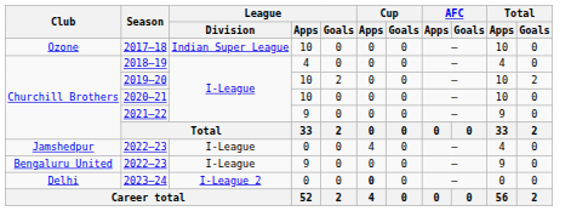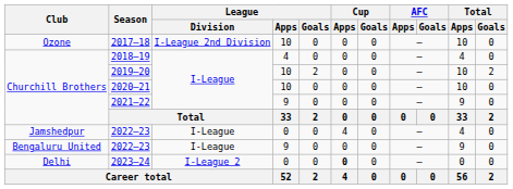 <table class="wikitable" style="text-align: center;">
 <tr>
 <th rowspan="2">Club</th>
 <th rowspan="2">Season</th>
 <th colspan="3">League</th>
 <th colspan="2">Cup</th>
 <th colspan="2"><a href='#'>AFC</a></th>
 <th colspan="2">Total</th>
 </tr>
 <tr>
 <th>Division</th>
 <th>Apps</th>
 <th>Goals</th>
 <th>Apps</th>
 <th>Goals</th>
 <th>Apps</th>
 <th>Goals</th>
 <th>Apps</th>
 <th>Goals</th>
 </tr>
 <tr>
 <td rowspan="1"><a href='#'>Ozone</a></td>
 <td><a href='#'>2017–18</a></td>
-<td rowspan="1"><a href='#'>Indian Super League</a></td>
+<td rowspan="1"><a href='#'>I-League 2nd Division</a></td>
 <td>10</td>
 <td>0</td>
 <td>0</td>
 <td>0</td>
 <td colspan="2">—</td>
 <td>10</td>
 <td>0</td>
 </tr>
 <tr>
 <td rowspan="5"><a href='#'>Churchill Brothers</a></td>
 <td><a href='#'>2018–19</a></td>
 <td rowspan="4"><a href='#'>I-League</a></td>
 <td>4</td>
 <td>0</td>
 <td>0</td>
 <td>0</td>
 <td colspan="2">—</td>
 <td>4</td>
 <td>0</td>
 </tr>
 <tr>
 <td><a href='#'>2019–20</a></td>
 <td>10</td>
 <td>2</td>
 <td>0</td>
 <td>0</td>
 <td colspan="2">—</td>
 <td>10</td>
 <td>2</td>
 </tr>
 <tr>
 <td><a href='#'>2020–21</a></td>
 <td>10</td>
 <td>0</td>
 <td>0</td>
 <td>0</td>
 <td colspan="2">—</td>
 <td>10</td>
 <td>0</td>
 </tr>
 <tr>
 <td><a href='#'>2021–22</a></td>
 <td>9</td>
 <td>0</td>
 <td>0</td>
 <td>0</td>
 <td colspan="2">—</td>
 <td>9</td>
 <td>0</td>
 </tr>
 <tr>
 <th colspan="2">Total</th>
 <th>33</th>
 <th>2</th>
 <th>0</th>
 <th>0</th>
 <th>0</th>
 <th>0</th>
 <th>33</th>
 <th>2</th>
 </tr>
 <tr>
 <td rowspan="1"><a href='#'>Jamshedpur</a></td>
 <td><a href='#'>2022–23</a></td>
 <td rowspan="1">I-League</td>
 <td>0</td>
 <td>0</td>
 <td>4</td>
 <td>0</td>
 <td colspan="2">—</td>
 <td>4</td>
 <td>0</td>
 </tr>
 <tr>
 <td rowspan="1"><a href='#'>Bengaluru United</a></td>
 <td><a href='#'>2022–23</a></td>
 <td rowspan="1">I-League</td>
 <td>9</td>
 <td>0</td>
 <td>0</td>
 <td>0</td>
 <td colspan="2">—</td>
 <td>9</td>
 <td>0</td>
 </tr>
 <tr>
 <td rowspan="1"><a href='#'>Delhi</a></td>
 <td><a href='#'>2023–24</a></td>
 <td rowspan="1"><a href='#'>I-League 2</a></td>
 <td>0</td>
 <td>0</td>
 <td><strong>0</strong></td>
 <td>0</td>
 <td colspan="2">—</td>
 <td>0</td>
 <td>0</td>
 </tr>
 <tr>
 <th colspan="3">Career total</th>
 <th>52</th>
 <th>2</th>
 <th>4</th>
 <th>0</th>
 <th>0</th>
 <th>0</th>
 <th>56</th>
 <th>2</th>
 </tr>
 </table>
